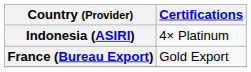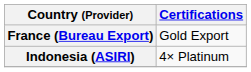 <table class="wikitable plainrowheaders">
 <tr>
 <th scope="col">Country <small>(Provider)</small></th>
 <th scope="col"><a href='#'>Certifications</a></th>
 </tr>
 <tr>
+<th scope="row">France (<a href='#'>Bureau Export</a>)</th>
+<td>Gold Export</td>
+</tr>
+<tr>
 <th scope="row">Indonesia (<a href='#'>ASIRI</a>)</th>
 <td>4× Platinum</td>
 </tr>
 <tr>
-<th scope="row">France (<a href='#'>Bureau Export</a>)</th>
-<td>Gold Export</td>
-</tr>
-<tr>
 </tr>
 </table>
